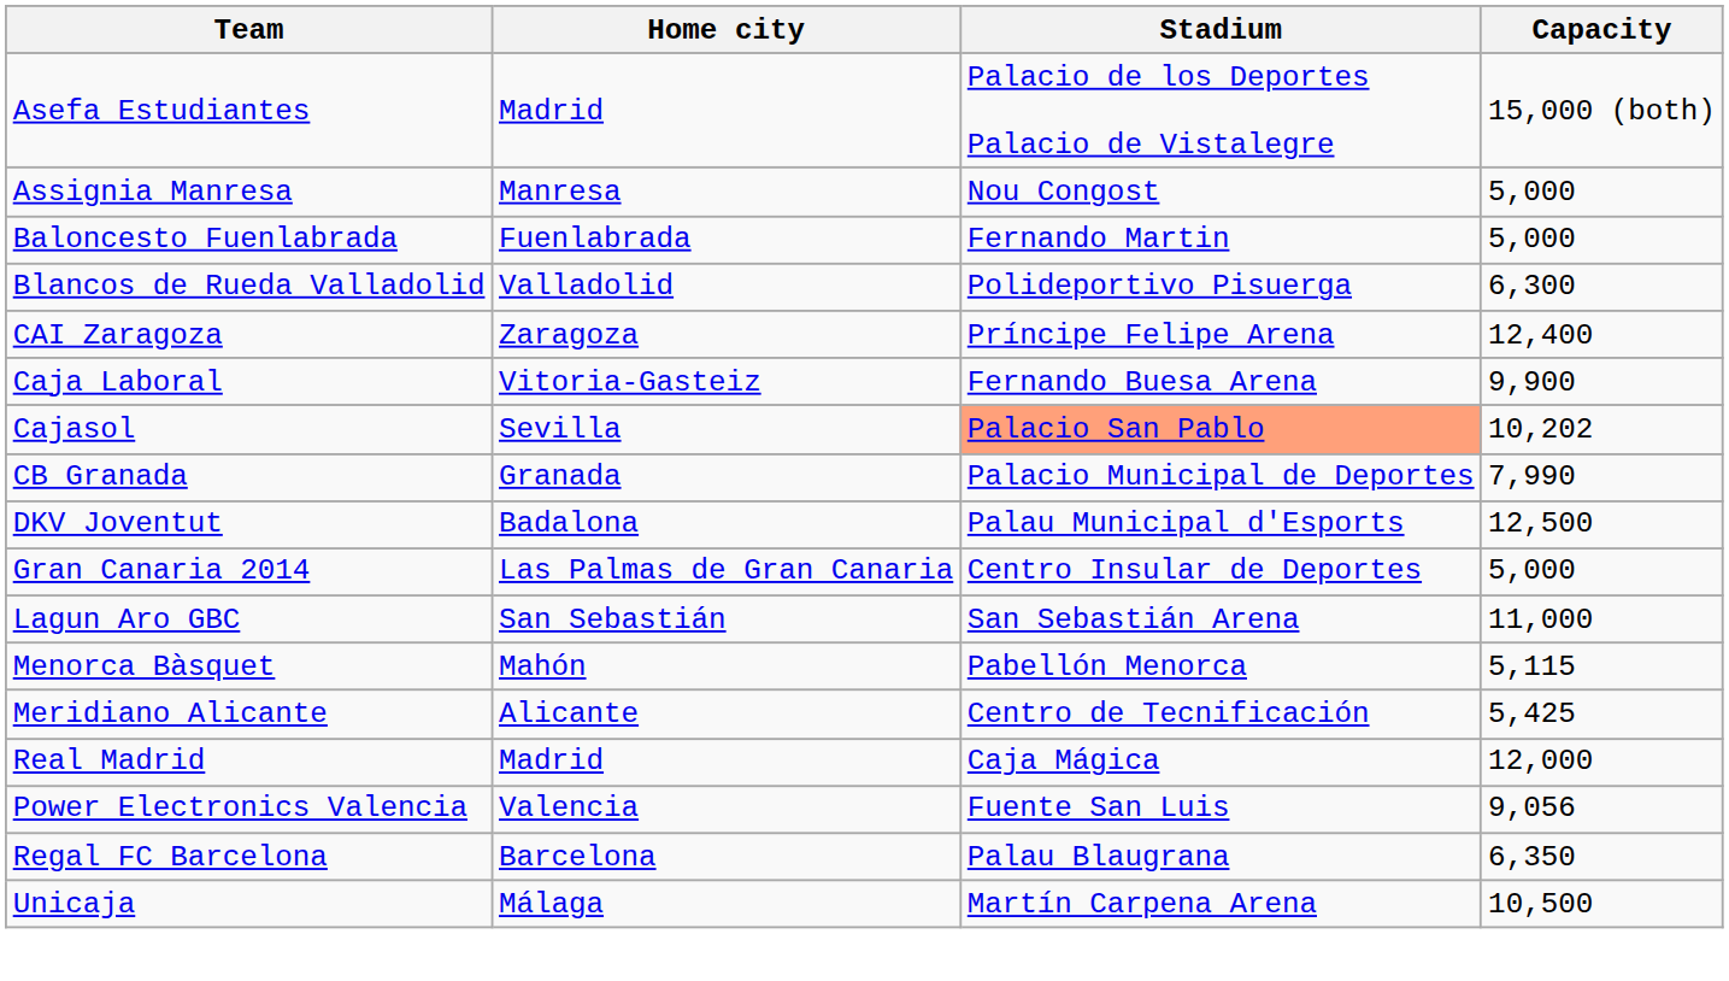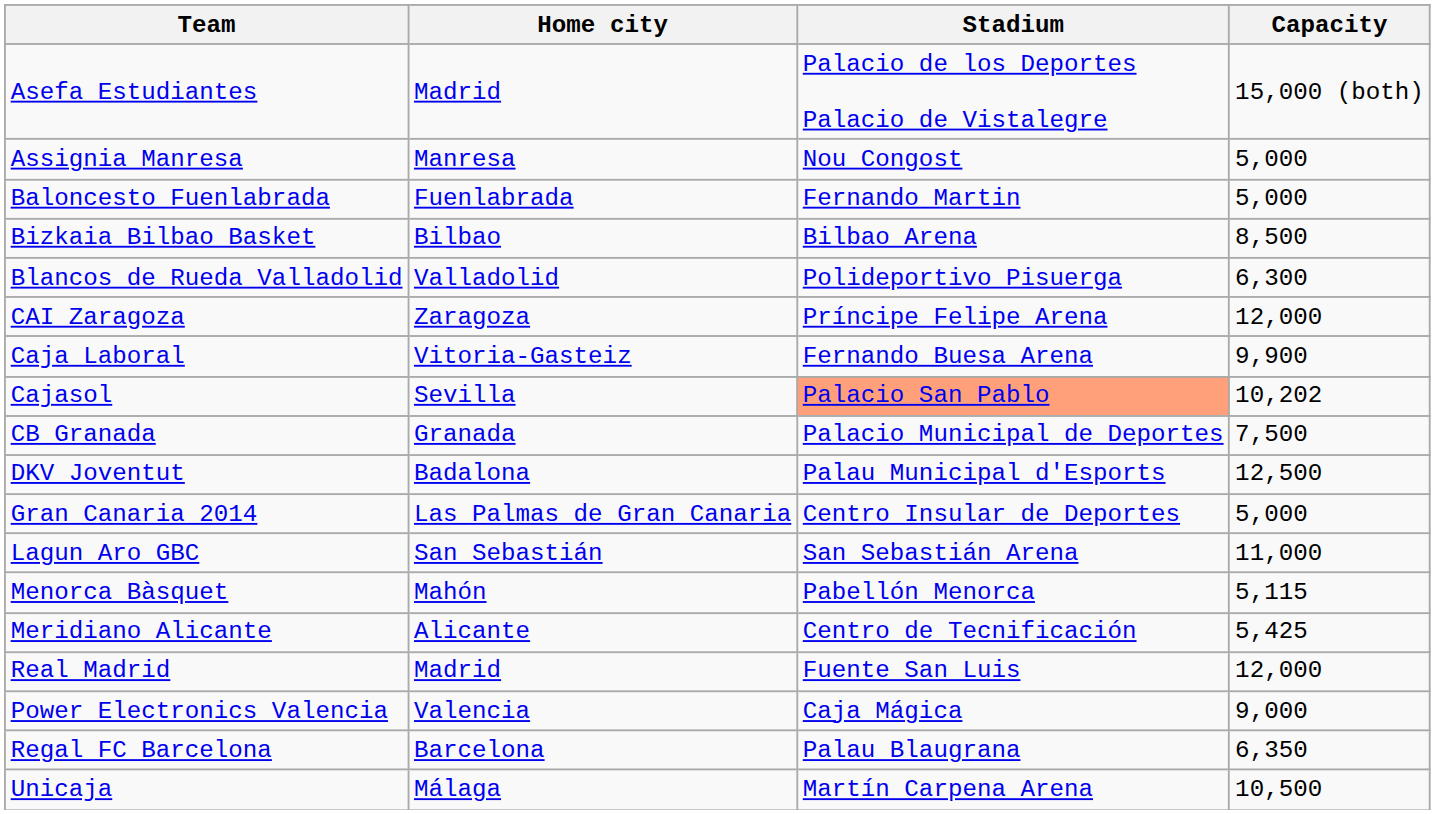 <table class="wikitable sortable">
 <tr>
 <th>Team</th>
 <th>Home city</th>
 <th>Stadium</th>
 <th>Capacity</th>
 </tr>
 <tr>
 <td><a href='#'>Asefa Estudiantes</a></td>
 <td><a href='#'>Madrid</a></td>
 <td><a href='#'>Palacio de los Deportes</a><br><br><a href='#'>Palacio de Vistalegre</a></td>
 <td>15,000 (both)</td>
 </tr>
 <tr>
 <td><a href='#'>Assignia Manresa</a></td>
 <td><a href='#'>Manresa</a></td>
 <td><a href='#'>Nou Congost</a></td>
 <td>5,000</td>
 </tr>
 <tr>
 <td><a href='#'>Baloncesto Fuenlabrada</a></td>
 <td><a href='#'>Fuenlabrada</a></td>
 <td><a href='#'>Fernando Martin</a></td>
 <td>5,000</td>
 </tr>
 <tr>
+<td><a href='#'>Bizkaia Bilbao Basket</a></td>
+<td><a href='#'>Bilbao</a></td>
+<td><a href='#'>Bilbao Arena</a></td>
+<td>8,500</td>
+</tr>
+<tr>
 <td><a href='#'>Blancos de Rueda Valladolid</a></td>
 <td><a href='#'>Valladolid</a></td>
 <td><a href='#'>Polideportivo Pisuerga</a></td>
 <td>6,300</td>
 </tr>
 <tr>
 <td><a href='#'>CAI Zaragoza</a></td>
 <td><a href='#'>Zaragoza</a></td>
 <td><a href='#'>Príncipe Felipe Arena</a></td>
-<td>12,400</td>
+<td>12,000</td>
 </tr>
 <tr>
 <td><a href='#'>Caja Laboral</a></td>
 <td><a href='#'>Vitoria-Gasteiz</a></td>
 <td><a href='#'>Fernando Buesa Arena</a></td>
 <td>9,900</td>
 </tr>
 <tr>
 <td><a href='#'>Cajasol</a></td>
 <td><a href='#'>Sevilla</a></td>
 <td style="background: lightsalmon;"><a href='#'>Palacio San Pablo</a></td>
 <td>10,202</td>
 </tr>
 <tr>
 <td><a href='#'>CB Granada</a></td>
 <td><a href='#'>Granada</a></td>
 <td><a href='#'>Palacio Municipal de Deportes</a></td>
-<td>7,990</td>
+<td>7,500</td>
 </tr>
 <tr>
 <td><a href='#'>DKV Joventut</a></td>
 <td><a href='#'>Badalona</a></td>
 <td><a href='#'>Palau Municipal d'Esports</a></td>
 <td>12,500</td>
 </tr>
 <tr>
 <td><a href='#'>Gran Canaria 2014</a></td>
 <td><a href='#'>Las Palmas de Gran Canaria</a></td>
 <td><a href='#'>Centro Insular de Deportes</a></td>
 <td>5,000</td>
 </tr>
 <tr>
 <td><a href='#'>Lagun Aro GBC</a></td>
 <td><a href='#'>San Sebastián</a></td>
 <td><a href='#'>San Sebastián Arena</a></td>
 <td>11,000</td>
 </tr>
 <tr>
 <td><a href='#'>Menorca Bàsquet</a></td>
 <td><a href='#'>Mahón</a></td>
 <td><a href='#'>Pabellón Menorca</a></td>
 <td>5,115</td>
 </tr>
 <tr>
 <td><a href='#'>Meridiano Alicante</a></td>
 <td><a href='#'>Alicante</a></td>
 <td><a href='#'>Centro de Tecnificación</a></td>
 <td>5,425</td>
 </tr>
 <tr>
 <td><a href='#'>Real Madrid</a></td>
 <td><a href='#'>Madrid</a></td>
-<td><a href='#'>Caja Mágica</a></td>
+<td><a href='#'>Fuente San Luis</a></td>
 <td>12,000</td>
 </tr>
 <tr>
 <td><a href='#'>Power Electronics Valencia</a></td>
 <td><a href='#'>Valencia</a></td>
-<td><a href='#'>Fuente San Luis</a></td>
-<td>9,056</td>
+<td><a href='#'>Caja Mágica</a></td>
+<td>9,000</td>
 </tr>
 <tr>
 <td><a href='#'>Regal FC Barcelona</a></td>
 <td><a href='#'>Barcelona</a></td>
 <td><a href='#'>Palau Blaugrana</a></td>
 <td>6,350</td>
 </tr>
 <tr>
 <td><a href='#'>Unicaja</a></td>
 <td><a href='#'>Málaga</a></td>
 <td><a href='#'>Martín Carpena Arena</a></td>
 <td>10,500</td>
 </tr>
 </table>
